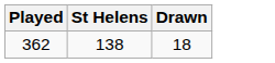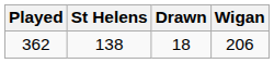 <table class="wikitable" style="text-align:center">
 <tr>
 <th>Played</th>
 <th>St Helens</th>
 <th>Drawn</th>
+<th>Wigan</th>
 </tr>
 <tr>
 <td>362</td>
 <td>138</td>
 <td>18</td>
+<td>206</td>
 </tr>
 </table>
